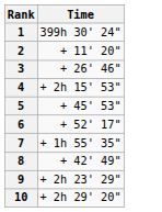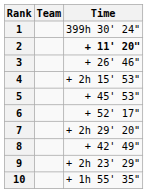 <table class="wikitable">
 <tr>
 <th scope="col">Rank</th>
+<th scope="col">Team</th>
 <th scope="col">Time</th>
 </tr>
 <tr>
 <th scope="row">1</th>
+<td></td>
 <td style="text-align:right;">399h 30' 24"</td>
 </tr>
 <tr>
 <th scope="row">2</th>
-<td style="text-align:right;">+ 11' 20"</td>
+<td></td>
+<td style="text-align:right;"><strong>+ 11' 20"</strong></td>
 </tr>
 <tr>
 <th scope="row">3</th>
+<td></td>
 <td style="text-align:right;">+ 26' 46"</td>
 </tr>
 <tr>
 <th scope="row">4</th>
+<td></td>
 <td style="text-align:right;">+ 2h 15' 53"</td>
 </tr>
 <tr>
 <th scope="row">5</th>
+<td></td>
 <td style="text-align:right;">+ 45' 53"</td>
 </tr>
 <tr>
 <th scope="row">6</th>
+<td></td>
 <td style="text-align:right;">+ 52' 17"</td>
 </tr>
 <tr>
 <th scope="row">7</th>
-<td style="text-align:right;">+ 1h 55' 35"</td>
+<td></td>
+<td style="text-align:right;">+ 2h 29' 20"</td>
 </tr>
 <tr>
 <th scope="row">8</th>
+<td></td>
 <td style="text-align:right;">+ 42' 49"</td>
 </tr>
 <tr>
 <th scope="row">9</th>
+<td></td>
 <td style="text-align:right;">+ 2h 23' 29"</td>
 </tr>
 <tr>
 <th scope="row">10</th>
-<td style="text-align:right;">+ 2h 29' 20"</td>
+<td></td>
+<td style="text-align:right;">+ 1h 55' 35"</td>
 </tr>
 </table>
